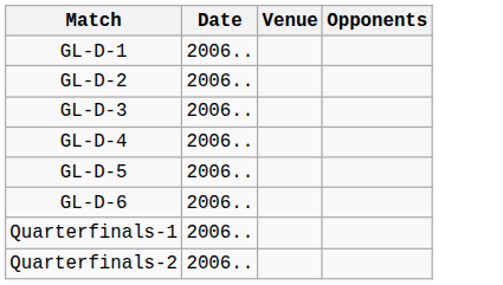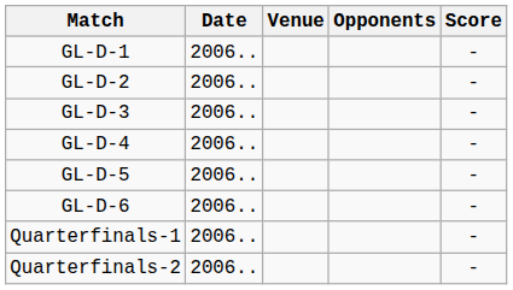 <table class="wikitable" style="text-align:center;">
 <tr>
 <th>Match</th>
 <th>Date</th>
 <th>Venue</th>
 <th>Opponents</th>
+<th>Score</th>
 </tr>
 <tr>
 <td>GL-D-1</td>
 <td>2006..</td>
 <td><a href='#'></a></td>
 <td><a href='#'></a></td>
+<td>-</td>
 </tr>
 <tr>
 <td>GL-D-2</td>
 <td>2006..</td>
 <td><a href='#'></a></td>
 <td><a href='#'></a></td>
+<td>-</td>
 </tr>
 <tr>
 <td>GL-D-3</td>
 <td>2006..</td>
 <td><a href='#'></a></td>
 <td><a href='#'></a></td>
+<td>-</td>
 </tr>
 <tr>
 <td>GL-D-4</td>
 <td>2006..</td>
 <td><a href='#'></a></td>
 <td><a href='#'></a></td>
+<td>-</td>
 </tr>
 <tr>
 <td>GL-D-5</td>
 <td>2006..</td>
 <td><a href='#'></a></td>
 <td><a href='#'></a></td>
+<td>-</td>
 </tr>
 <tr>
 <td>GL-D-6</td>
 <td>2006..</td>
 <td><a href='#'></a></td>
 <td><a href='#'></a></td>
+<td>-</td>
 </tr>
 <tr>
 <td>Quarterfinals-1</td>
 <td>2006..</td>
 <td><a href='#'></a></td>
 <td><a href='#'></a></td>
+<td>-</td>
 </tr>
 <tr>
 <td>Quarterfinals-2</td>
 <td>2006..</td>
 <td><a href='#'></a></td>
 <td><a href='#'></a></td>
+<td>-</td>
 </tr>
 </table>
